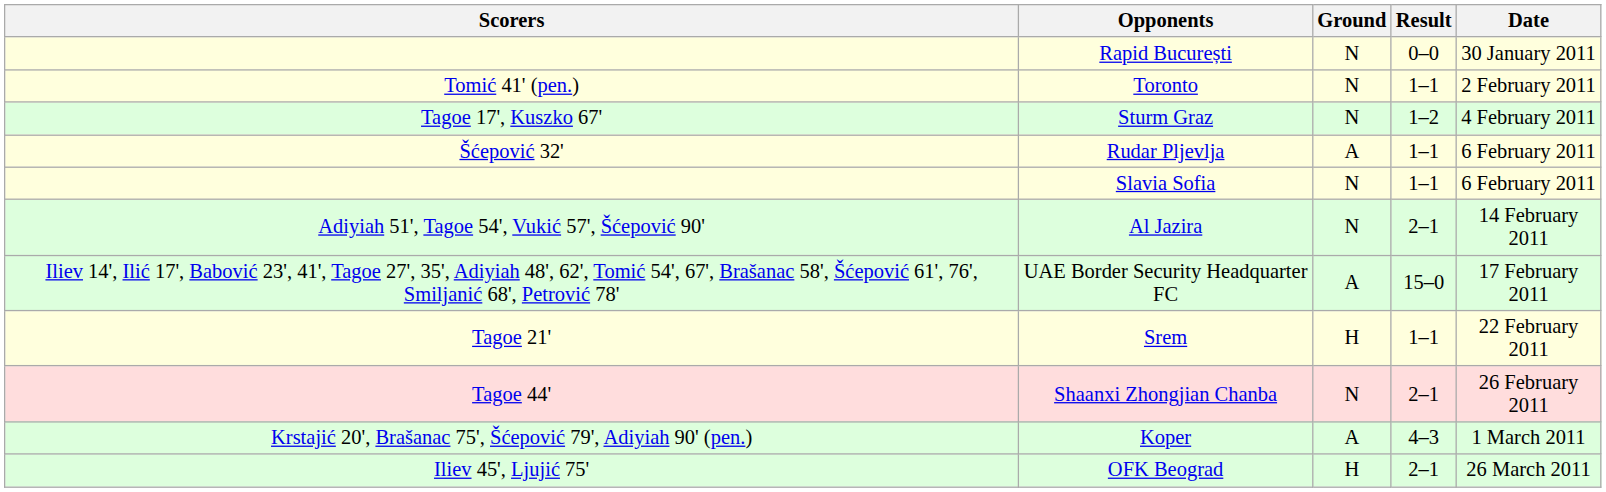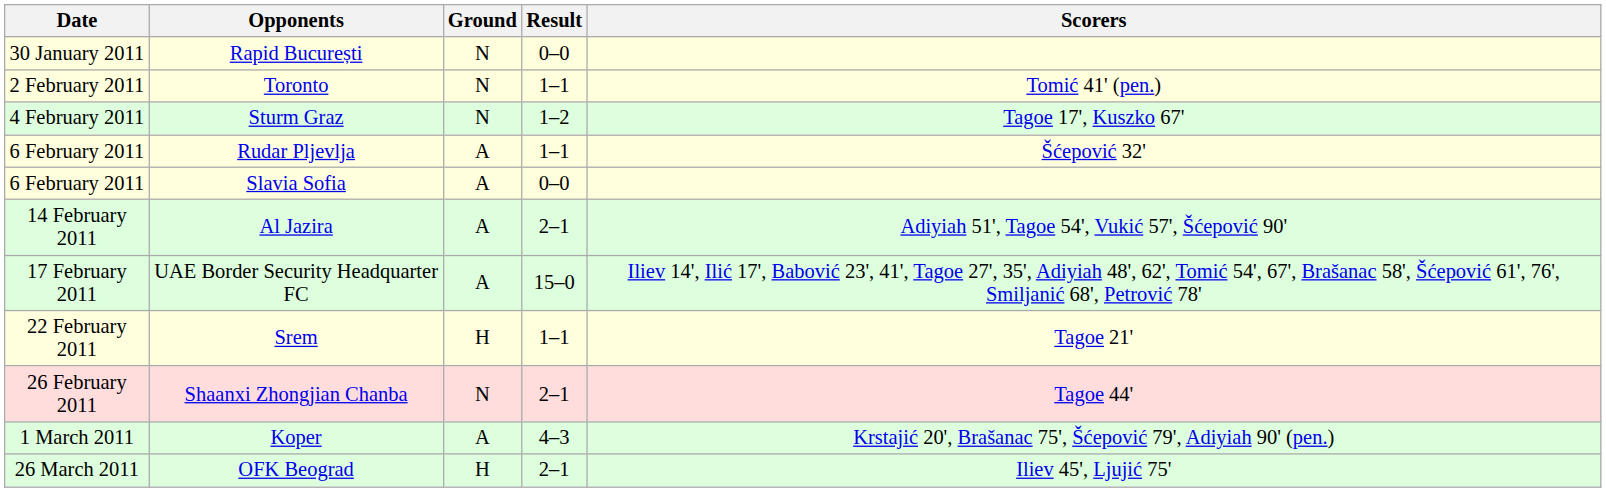 <table class="wikitable" style="text-align:center">
 <tr>
-<th>Scorers</th>
+<th>Date</th>
 <th>Opponents</th>
 <th>Ground</th>
 <th>Result</th>
-<th>Date</th>
+<th>Scorers</th>
 </tr>
 <tr style="background:#ffd;">
-<td></td>
+<td>30 January 2011</td>
 <td> <a href='#'>Rapid București</a></td>
 <td>N</td>
 <td>0–0</td>
-<td>30 January 2011</td>
+<td></td>
 </tr>
 <tr style="background:#ffd;">
-<td><a href='#'>Tomić</a> 41' (<a href='#'>pen.</a>)</td>
+<td>2 February 2011</td>
 <td> <a href='#'>Toronto</a></td>
 <td>N</td>
 <td>1–1</td>
-<td>2 February 2011</td>
+<td><a href='#'>Tomić</a> 41' (<a href='#'>pen.</a>)</td>
 </tr>
 <tr style="background:#dfd;">
-<td><a href='#'>Tagoe</a> 17', <a href='#'>Kuszko</a> 67'</td>
+<td>4 February 2011</td>
 <td> <a href='#'>Sturm Graz</a></td>
 <td>N</td>
 <td>1–2</td>
-<td>4 February 2011</td>
+<td><a href='#'>Tagoe</a> 17', <a href='#'>Kuszko</a> 67'</td>
 </tr>
 <tr style="background:#ffd;">
-<td><a href='#'>Šćepović</a> 32'</td>
+<td>6 February 2011</td>
 <td> <a href='#'>Rudar Pljevlja</a></td>
 <td>A</td>
 <td>1–1</td>
-<td>6 February 2011</td>
+<td><a href='#'>Šćepović</a> 32'</td>
 </tr>
 <tr style="background:#ffd;">
+<td>6 February 2011</td>
+<td> <a href='#'>Slavia Sofia</a></td>
+<td>A</td>
+<td>0–0</td>
 <td></td>
-<td> <a href='#'>Slavia Sofia</a></td>
-<td>N</td>
-<td>1–1</td>
-<td>6 February 2011</td>
 </tr>
 <tr style="background:#dfd;">
+<td>14 February 2011</td>
+<td> <a href='#'>Al Jazira</a></td>
+<td>A</td>
+<td>2–1</td>
 <td><a href='#'>Adiyiah</a> 51', <a href='#'>Tagoe</a> 54', <a href='#'>Vukić</a> 57', <a href='#'>Šćepović</a> 90'</td>
-<td> <a href='#'>Al Jazira</a></td>
-<td>N</td>
-<td>2–1</td>
-<td>14 February 2011</td>
 </tr>
 <tr style="background:#dfd;">
-<td><a href='#'>Iliev</a> 14', <a href='#'>Ilić</a> 17', <a href='#'>Babović</a> 23', 41', <a href='#'>Tagoe</a> 27', 35', <a href='#'>Adiyiah</a> 48', 62', <a href='#'>Tomić</a> 54', 67', <a href='#'>Brašanac</a> 58', <a href='#'>Šćepović</a> 61', 76', <a href='#'>Smiljanić</a> 68', <a href='#'>Petrović</a> 78'</td>
+<td>17 February 2011</td>
 <td> UAE Border Security Headquarter FC</td>
 <td>A</td>
 <td>15–0</td>
-<td>17 February 2011</td>
+<td><a href='#'>Iliev</a> 14', <a href='#'>Ilić</a> 17', <a href='#'>Babović</a> 23', 41', <a href='#'>Tagoe</a> 27', 35', <a href='#'>Adiyiah</a> 48', 62', <a href='#'>Tomić</a> 54', 67', <a href='#'>Brašanac</a> 58', <a href='#'>Šćepović</a> 61', 76', <a href='#'>Smiljanić</a> 68', <a href='#'>Petrović</a> 78'</td>
 </tr>
 <tr style="background:#ffd;">
-<td><a href='#'>Tagoe</a> 21'</td>
+<td>22 February 2011</td>
 <td><a href='#'>Srem</a></td>
 <td>H</td>
 <td>1–1</td>
-<td>22 February 2011</td>
+<td><a href='#'>Tagoe</a> 21'</td>
 </tr>
 <tr style="background:#fdd;">
-<td><a href='#'>Tagoe</a> 44'</td>
+<td>26 February 2011</td>
 <td> <a href='#'>Shaanxi Zhongjian Chanba</a></td>
 <td>N</td>
 <td>2–1</td>
-<td>26 February 2011</td>
+<td><a href='#'>Tagoe</a> 44'</td>
 </tr>
 <tr style="background:#dfd;">
-<td><a href='#'>Krstajić</a> 20', <a href='#'>Brašanac</a> 75', <a href='#'>Šćepović</a> 79', <a href='#'>Adiyiah</a> 90' (<a href='#'>pen.</a>)</td>
+<td>1 March 2011</td>
 <td> <a href='#'>Koper</a></td>
 <td>A</td>
 <td>4–3</td>
-<td>1 March 2011</td>
+<td><a href='#'>Krstajić</a> 20', <a href='#'>Brašanac</a> 75', <a href='#'>Šćepović</a> 79', <a href='#'>Adiyiah</a> 90' (<a href='#'>pen.</a>)</td>
 </tr>
 <tr style="background:#dfd;">
-<td><a href='#'>Iliev</a> 45', <a href='#'>Ljujić</a> 75'</td>
+<td>26 March 2011</td>
 <td><a href='#'>OFK Beograd</a></td>
 <td>H</td>
 <td>2–1</td>
-<td>26 March 2011</td>
+<td><a href='#'>Iliev</a> 45', <a href='#'>Ljujić</a> 75'</td>
 </tr>
 </table>
